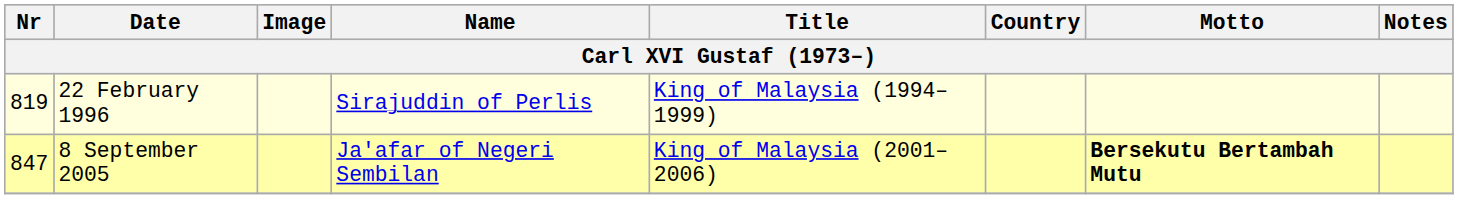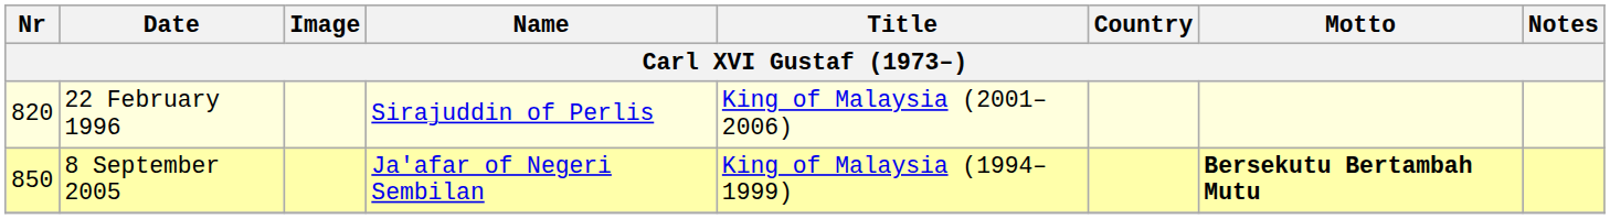 <table class="wikitable" width=100%>
 <tr>
 <th>Nr</th>
 <th>Date</th>
 <th>Image</th>
 <th>Name</th>
 <th>Title</th>
 <th>Country</th>
 <th>Motto</th>
 <th>Notes</th>
 </tr>
 <tr>
 <th colspan=8>Carl XVI Gustaf (1973–)</th>
 </tr>
 <tr bgcolor="#FFFFDD">
-<td>819</td>
+<td>820</td>
 <td>22 February 1996</td>
 <td></td>
 <td><a href='#'>Sirajuddin of Perlis</a></td>
-<td><a href='#'>King of Malaysia</a> (1994–1999)</td>
+<td><a href='#'>King of Malaysia</a> (2001–2006)</td>
 <td></td>
 <td></td>
 <td></td>
 </tr>
 <tr bgcolor="#FFFFAA">
-<td>847</td>
+<td>850</td>
 <td>8 September 2005</td>
 <td></td>
 <td><a href='#'>Ja'afar of Negeri Sembilan</a></td>
-<td><a href='#'>King of Malaysia</a> (2001–2006)</td>
+<td><a href='#'>King of Malaysia</a> (1994–1999)</td>
 <td></td>
 <td><strong>Bersekutu Bertambah Mutu</strong></td>
 <td></td>
 </tr>
 <tr>
 </tr>
 </table>
